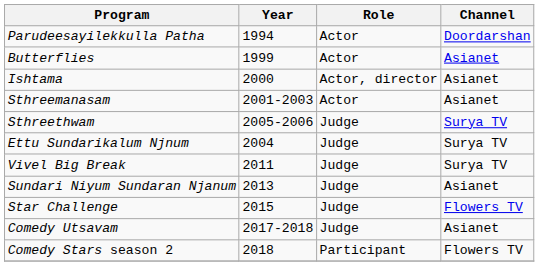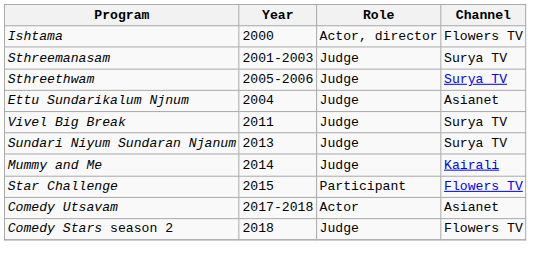 <table class="wikitable sortable">
 <tr>
 <th>Program</th>
 <th>Year</th>
 <th>Role</th>
 <th>Channel</th>
 </tr>
 <tr>
-<td><em>Parudeesayilekkulla Patha</em></td>
-<td>1994</td>
-<td>Actor</td>
-<td><a href='#'>Doordarshan</a></td>
-</tr>
-<tr>
-<td><em>Butterflies</em></td>
-<td>1999</td>
-<td>Actor</td>
-<td><a href='#'>Asianet</a></td>
-</tr>
-<tr>
 <td><em>Ishtama</em></td>
 <td>2000</td>
 <td>Actor, director</td>
-<td>Asianet</td>
+<td>Flowers TV</td>
 </tr>
 <tr>
 <td><em>Sthreemanasam</em></td>
 <td>2001-2003</td>
-<td>Actor</td>
-<td>Asianet</td>
+<td>Judge</td>
+<td>Surya TV</td>
 </tr>
 <tr>
 <td><em>Sthreethwam</em></td>
 <td>2005-2006</td>
 <td>Judge</td>
 <td><a href='#'>Surya TV</a></td>
 </tr>
 <tr>
 <td><em>Ettu Sundarikalum Njnum</em></td>
 <td>2004</td>
 <td>Judge</td>
-<td>Surya TV</td>
+<td>Asianet</td>
 </tr>
 <tr>
 <td><em>Vivel Big Break</em></td>
 <td>2011</td>
 <td>Judge</td>
 <td>Surya TV</td>
 </tr>
 <tr>
 <td><em>Sundari Niyum Sundaran Njanum</em></td>
 <td>2013</td>
 <td>Judge</td>
-<td>Asianet</td>
+<td>Surya TV</td>
+</tr>
+<tr>
+<td><em>Mummy and Me</em></td>
+<td>2014</td>
+<td>Judge</td>
+<td><a href='#'>Kairali</a></td>
 </tr>
 <tr>
 <td><em>Star Challenge</em></td>
 <td>2015</td>
-<td>Judge</td>
+<td>Participant</td>
 <td><a href='#'>Flowers TV</a></td>
 </tr>
 <tr>
 <td><em>Comedy Utsavam</em></td>
 <td>2017-2018</td>
-<td>Judge</td>
+<td>Actor</td>
 <td>Asianet</td>
 </tr>
 <tr>
 <td><em>Comedy Stars</em> season 2</td>
 <td>2018</td>
-<td>Participant</td>
+<td>Judge</td>
 <td>Flowers TV</td>
 </tr>
 <tr>
 </tr>
 </table>
